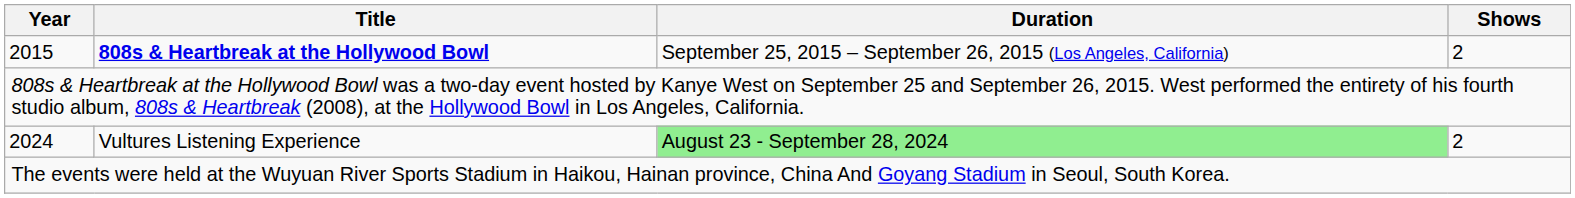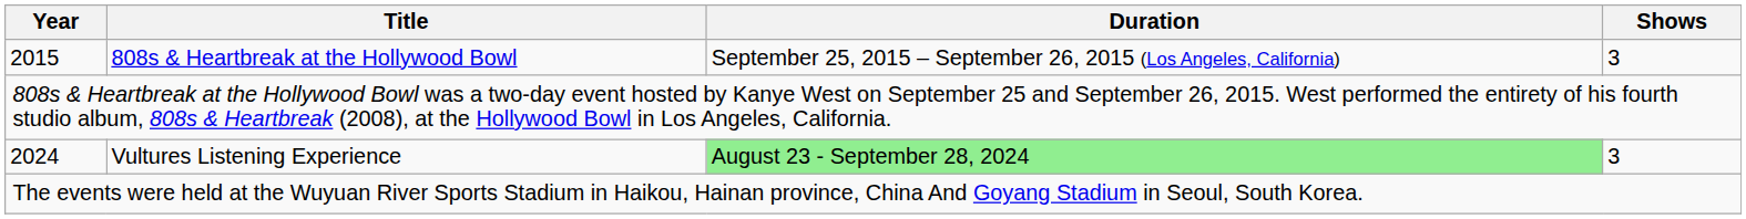 <table class="wikitable" style="width:100%;">
 <tr>
 <th  style="width:20px; background:darkGrey;">Year</th>
 <th  style="width:200px; background:darkGrey;">Title</th>
 <th  style="width:200px; background:darkGrey;">Duration</th>
 <th  style="width:20px; background:darkGrey;">Shows</th>
 </tr>
 <tr  style="text-align:center; background:#dcdcdc;">
 <td>2015</td>
-<td  style="background:#dcdcdc; text-align:center;"><strong><a href='#'>808s & Heartbreak at the Hollywood Bowl</a></strong></td>
+<td  style="background:#dcdcdc; text-align:center;"><a href='#'>808s & Heartbreak at the Hollywood Bowl</a></td>
 <td  style="background:#dcdcdc; text-align:center;">September 25, 2015 – September 26, 2015 <small>(<a href='#'>Los Angeles, California</a>)</small></td>
-<td  style="background:#dcdcdc; text-align:center;">2</td>
+<td  style="background:#dcdcdc; text-align:center;">3</td>
 </tr>
 <tr>
 <td colspan="14" style="border-bottom-width:1px; padding:5px;"><em>808s & Heartbreak at the Hollywood Bowl</em> was a two-day event hosted by Kanye West on September 25 and September 26, 2015. West performed the entirety of his fourth studio album, <em><a href='#'>808s & Heartbreak</a></em> (2008), at the <a href='#'>Hollywood Bowl</a> in Los Angeles, California.</td>
 </tr>
 <tr>
 <td>2024</td>
 <td>Vultures Listening Experience</td>
 <td style="background: lightgreen;">August 23 - September 28, 2024</td>
-<td>2</td>
+<td>3</td>
 </tr>
 <tr>
 <td colspan="14" style="border-bottom-width:1px; padding:5px;">The events were held at the Wuyuan River Sports Stadium in Haikou, Hainan province, China  And <a href='#'>Goyang Stadium</a> in Seoul, South Korea.</td>
 </tr>
 </table>
